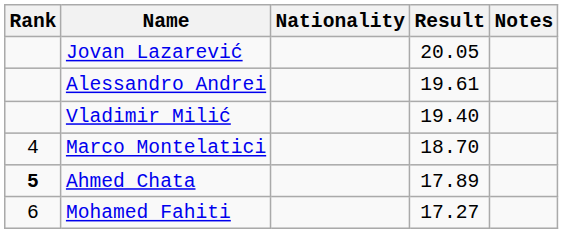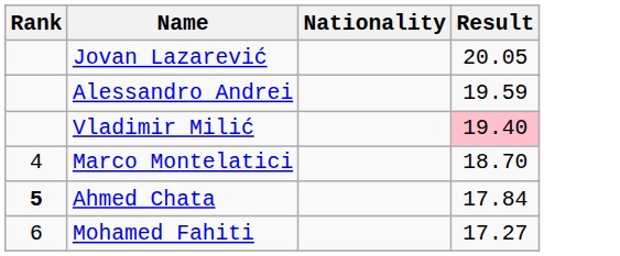 <table class="wikitable sortable" style="text-align:center">
 <tr>
 <th>Rank</th>
 <th>Name</th>
 <th>Nationality</th>
 <th>Result</th>
-<th>Notes</th>
 </tr>
 <tr>
 <td></td>
 <td align=left><a href='#'>Jovan Lazarević</a></td>
 <td align=left></td>
 <td>20.05</td>
-<td></td>
 </tr>
 <tr>
 <td></td>
 <td align=left><a href='#'>Alessandro Andrei</a></td>
 <td align=left></td>
-<td>19.61</td>
-<td></td>
+<td>19.59</td>
 </tr>
 <tr>
 <td></td>
 <td align=left><a href='#'>Vladimir Milić</a></td>
 <td align=left></td>
-<td>19.40</td>
-<td></td>
+<td style="background: pink;">19.40</td>
 </tr>
 <tr>
 <td>4</td>
 <td align=left><a href='#'>Marco Montelatici</a></td>
 <td align=left></td>
 <td>18.70</td>
-<td></td>
 </tr>
 <tr>
 <td><strong>5</strong></td>
 <td align=left><a href='#'>Ahmed Chata</a></td>
 <td align=left></td>
-<td>17.89</td>
-<td></td>
+<td>17.84</td>
 </tr>
 <tr>
 <td>6</td>
 <td align=left><a href='#'>Mohamed Fahiti</a></td>
 <td align=left></td>
 <td>17.27</td>
-<td></td>
 </tr>
 </table>
